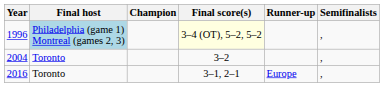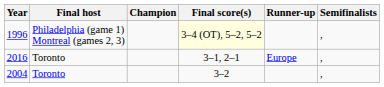 <table class="wikitable">
 <tr>
 <th>Year</th>
 <th>Final host</th>
 <th>Champion</th>
 <th>Final score(s)</th>
 <th>Runner-up</th>
 <th>Semifinalists</th>
 </tr>
 <tr>
 <td><a href='#'>1996</a></td>
-<td style="background: lightblue;"> <a href='#'>Philadelphia</a> (game 1)<br> <a href='#'>Montreal</a> (games 2, 3)</td>
+<td> <a href='#'>Philadelphia</a> (game 1)<br> <a href='#'>Montreal</a> (games 2, 3)</td>
 <td><strong></strong></td>
 <td style="background: lightyellow; text-align:center;">3–4 (OT), 5–2, 5–2</td>
-<td></td>
-<td>, </td>
-</tr>
-<tr>
-<td><a href='#'>2004</a></td>
-<td> <a href='#'>Toronto</a></td>
-<td><strong></strong></td>
-<td style="text-align:center;">3–2</td>
 <td></td>
 <td>, </td>
 </tr>
 <tr>
 <td><a href='#'>2016</a></td>
 <td> Toronto</td>
 <td><strong></strong></td>
 <td style="text-align:center;">3–1, 2–1</td>
 <td><a href='#'>Europe</a></td>
 <td>, </td>
 </tr>
+<tr>
+<td><a href='#'>2004</a></td>
+<td> <a href='#'>Toronto</a></td>
+<td><strong></strong></td>
+<td style="text-align:center;">3–2</td>
+<td></td>
+<td>, </td>
+</tr>
 </table>
